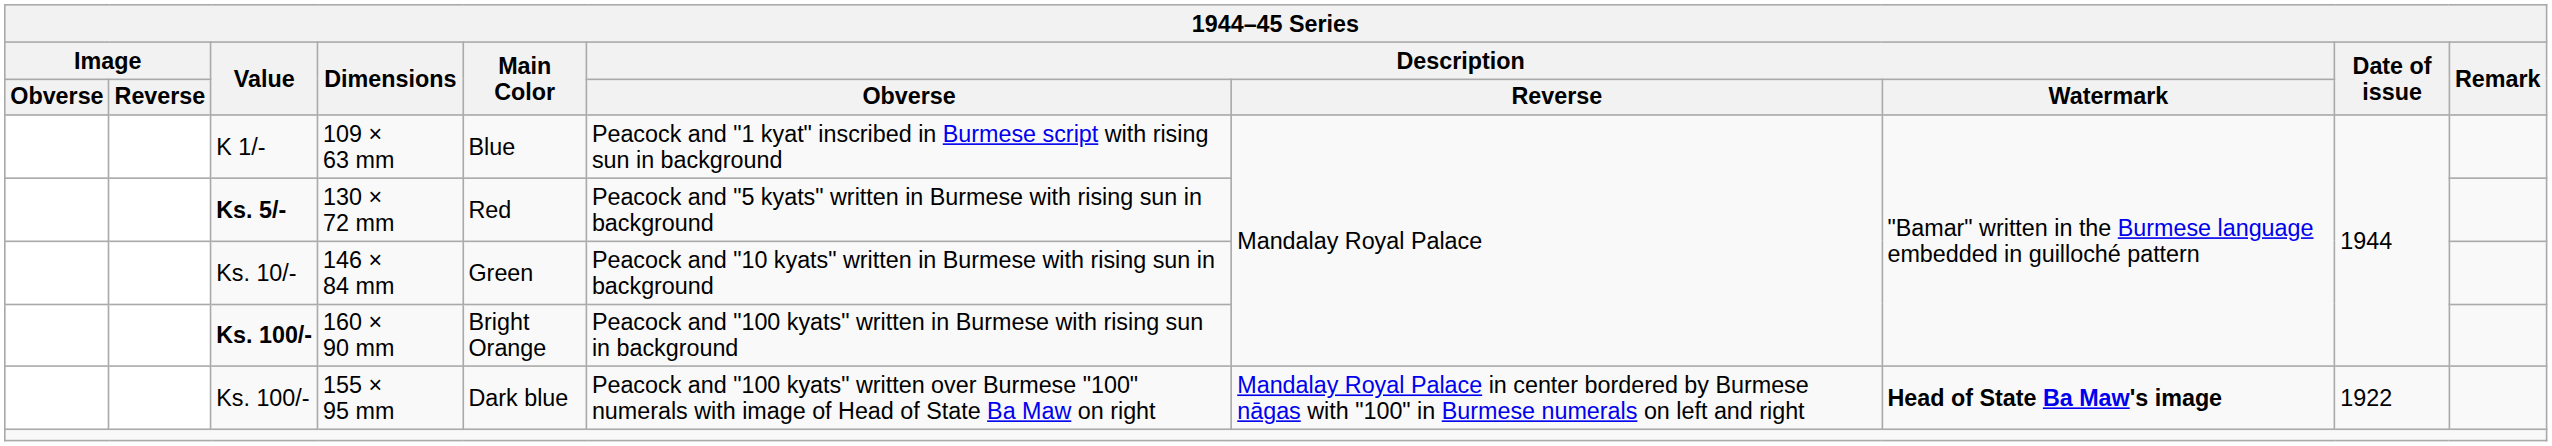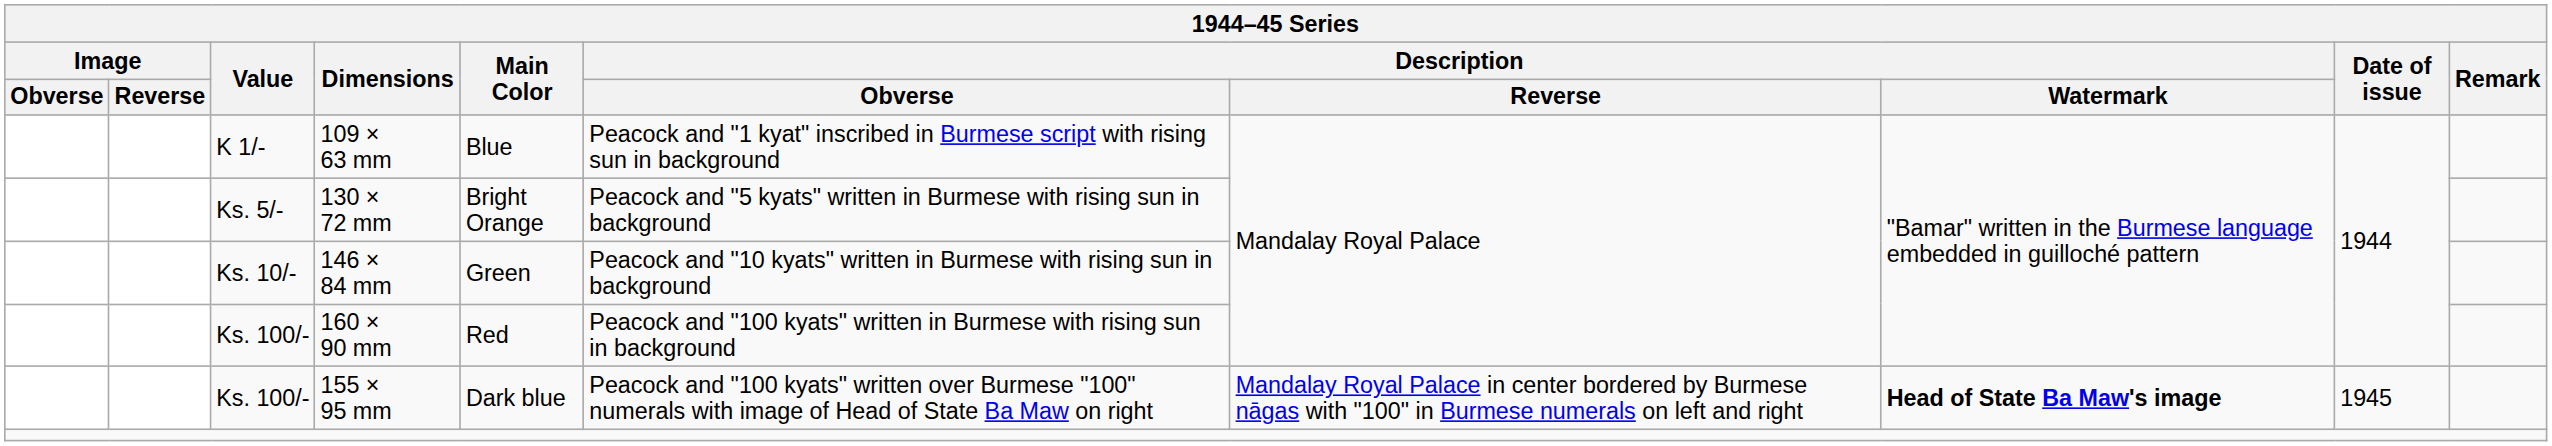 <table class="wikitable" style="font-size: 90%">
 <tr>
 <th colspan="10">1944–45 Series</th>
 </tr>
 <tr>
 <th colspan="2">Image</th>
 <th rowspan="2">Value</th>
 <th rowspan="2">Dimensions</th>
 <th rowspan="2">Main Color</th>
 <th colspan="3">Description</th>
 <th rowspan="2">Date of issue</th>
 <th rowspan="2">Remark</th>
 </tr>
 <tr>
 <th>Obverse</th>
 <th>Reverse</th>
 <th>Obverse</th>
 <th>Reverse</th>
 <th>Watermark</th>
 </tr>
 <tr>
 <td style="text-align:center; background:#fff;"></td>
 <td style="text-align:center; background:#fff;"></td>
 <td>K 1/-</td>
 <td>109 × 63 mm</td>
 <td>Blue</td>
 <td>Peacock and "1 kyat" inscribed in <a href='#'>Burmese script</a> with rising sun in background</td>
 <td rowspan="4">Mandalay Royal Palace</td>
 <td rowspan="4">"Bamar" written in the <a href='#'>Burmese language</a> embedded in guilloché pattern</td>
 <td rowspan="4">1944</td>
 <td></td>
 </tr>
 <tr>
 <td style="text-align:center; background:#fff;"></td>
 <td style="text-align:center; background:#fff;"></td>
-<td><strong>Ks. 5/-</strong></td>
+<td>Ks. 5/-</td>
 <td>130 × 72 mm</td>
-<td>Red</td>
+<td>Bright Orange</td>
 <td>Peacock and "5 kyats" written in Burmese with rising sun in background</td>
 <td></td>
 </tr>
 <tr>
 <td style="text-align:center; background:#fff;"></td>
 <td style="text-align:center; background:#fff;"></td>
 <td>Ks. 10/-</td>
 <td>146 × 84 mm</td>
 <td>Green</td>
 <td>Peacock and "10 kyats" written in Burmese with rising sun in background</td>
 <td></td>
 </tr>
 <tr>
 <td style="text-align:center; background:#fff;"></td>
 <td style="text-align:center; background:#fff;"></td>
-<td><strong>Ks. 100/-</strong></td>
+<td>Ks. 100/-</td>
 <td>160 × 90 mm</td>
-<td>Bright Orange</td>
+<td>Red</td>
 <td>Peacock and "100 kyats" written in Burmese with rising sun in background</td>
 <td></td>
 </tr>
 <tr>
 <td style="text-align:center; background:#fff;"></td>
 <td style="text-align:center; background:#fff;"></td>
 <td>Ks. 100/-</td>
 <td>155 × 95 mm</td>
 <td>Dark blue</td>
 <td>Peacock and "100 kyats" written over Burmese "100" numerals with image of Head of State <a href='#'>Ba Maw</a> on right</td>
 <td><a href='#'>Mandalay Royal Palace</a> in center bordered by Burmese <a href='#'>nāgas</a> with "100" in <a href='#'>Burmese numerals</a> on left and right</td>
 <td><strong>Head of State <a href='#'>Ba Maw</a>'s image</strong></td>
-<td>1922</td>
+<td>1945</td>
 <td></td>
 </tr>
 <tr>
 <td colspan="10"></td>
 </tr>
 </table>
